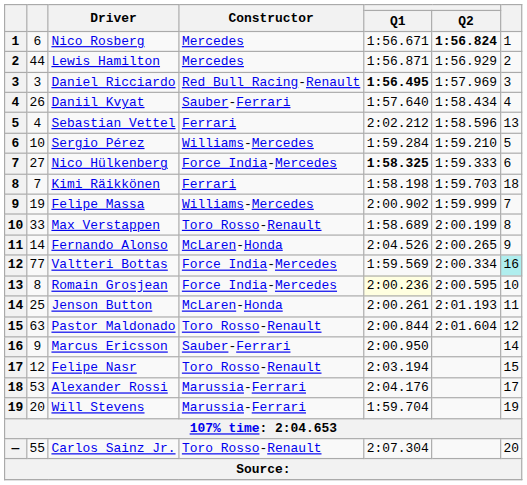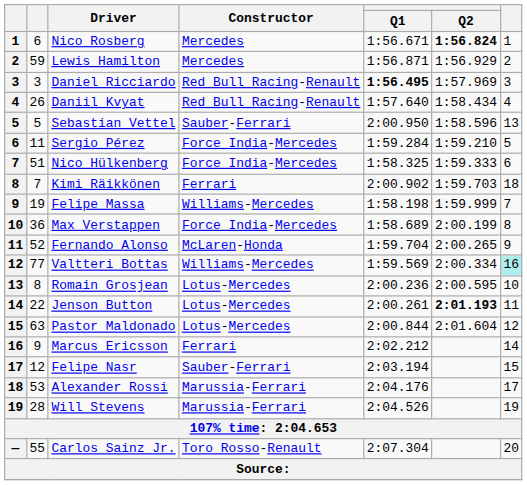 <table class="wikitable sortable" style="font-size: 85%;">
 <tr>
 <th rowspan="2"></th>
 <th rowspan="2"></th>
 <th rowspan="2">Driver</th>
 <th rowspan="2">Constructor</th>
 <th colspan="2"></th>
 <th rowspan="2"></th>
 </tr>
 <tr>
 <th>Q1</th>
 <th>Q2</th>
 </tr>
 <tr>
 <th>1</th>
 <td align="center">6</td>
 <td> <a href='#'>Nico Rosberg</a></td>
 <td><a href='#'>Mercedes</a></td>
 <td>1:56.671</td>
 <td><strong>1:56.824</strong></td>
 <td>1</td>
 </tr>
 <tr>
 <th>2</th>
-<td align="center">44</td>
+<td align="center">59</td>
 <td> <a href='#'>Lewis Hamilton</a></td>
 <td><a href='#'>Mercedes</a></td>
 <td>1:56.871</td>
 <td>1:56.929</td>
 <td>2</td>
 </tr>
 <tr>
 <th>3</th>
 <td align="center">3</td>
 <td> <a href='#'>Daniel Ricciardo</a></td>
 <td><a href='#'>Red Bull Racing</a>-<a href='#'>Renault</a></td>
 <td><strong>1:56.495</strong></td>
 <td>1:57.969</td>
 <td>3</td>
 </tr>
 <tr>
 <th>4</th>
 <td align="center">26</td>
 <td> <a href='#'>Daniil Kvyat</a></td>
-<td><a href='#'>Sauber</a>-<a href='#'>Ferrari</a></td>
+<td><a href='#'>Red Bull Racing</a>-<a href='#'>Renault</a></td>
 <td>1:57.640</td>
 <td>1:58.434</td>
 <td>4</td>
 </tr>
 <tr>
 <th>5</th>
-<td align="center">4</td>
+<td align="center">5</td>
 <td> <a href='#'>Sebastian Vettel</a></td>
-<td><a href='#'>Ferrari</a></td>
-<td>2:02.212</td>
+<td><a href='#'>Sauber</a>-<a href='#'>Ferrari</a></td>
+<td>2:00.950</td>
 <td>1:58.596</td>
 <td>13</td>
 </tr>
 <tr>
 <th>6</th>
-<td align="center">10</td>
+<td align="center">11</td>
 <td> <a href='#'>Sergio Pérez</a></td>
-<td><a href='#'>Williams</a>-<a href='#'>Mercedes</a></td>
+<td><a href='#'>Force India</a>-<a href='#'>Mercedes</a></td>
 <td>1:59.284</td>
 <td>1:59.210</td>
 <td>5</td>
 </tr>
 <tr>
 <th>7</th>
-<td align="center">27</td>
+<td align="center">51</td>
 <td> <a href='#'>Nico Hülkenberg</a></td>
 <td><a href='#'>Force India</a>-<a href='#'>Mercedes</a></td>
-<td><strong>1:58.325</strong></td>
+<td>1:58.325</td>
 <td>1:59.333</td>
 <td>6</td>
 </tr>
 <tr>
 <th>8</th>
 <td align="center">7</td>
 <td> <a href='#'>Kimi Räikkönen</a></td>
 <td><a href='#'>Ferrari</a></td>
-<td>1:58.198</td>
+<td>2:00.902</td>
 <td>1:59.703</td>
 <td>18</td>
 </tr>
 <tr>
 <th>9</th>
 <td align="center">19</td>
 <td> <a href='#'>Felipe Massa</a></td>
 <td><a href='#'>Williams</a>-<a href='#'>Mercedes</a></td>
-<td>2:00.902</td>
+<td>1:58.198</td>
 <td>1:59.999</td>
 <td>7</td>
 </tr>
 <tr>
 <th>10</th>
-<td align="center">33</td>
+<td align="center">36</td>
 <td> <a href='#'>Max Verstappen</a></td>
-<td><a href='#'>Toro Rosso</a>-<a href='#'>Renault</a></td>
+<td><a href='#'>Force India</a>-<a href='#'>Mercedes</a></td>
 <td>1:58.689</td>
 <td>2:00.199</td>
 <td>8</td>
 </tr>
 <tr>
 <th>11</th>
-<td align="center">14</td>
+<td align="center">52</td>
 <td> <a href='#'>Fernando Alonso</a></td>
 <td><a href='#'>McLaren</a>-<a href='#'>Honda</a></td>
-<td>2:04.526</td>
+<td>1:59.704</td>
 <td>2:00.265</td>
 <td>9</td>
 </tr>
 <tr>
 <th>12</th>
 <td align="center">77</td>
 <td> <a href='#'>Valtteri Bottas</a></td>
-<td><a href='#'>Force India</a>-<a href='#'>Mercedes</a></td>
+<td><a href='#'>Williams</a>-<a href='#'>Mercedes</a></td>
 <td>1:59.569</td>
 <td>2:00.334</td>
 <td style="background: paleturquoise;">16</td>
 </tr>
 <tr>
 <th>13</th>
 <td align="center">8</td>
 <td> <a href='#'>Romain Grosjean</a></td>
-<td><a href='#'>Force India</a>-<a href='#'>Mercedes</a></td>
-<td style="background: lightyellow;">2:00.236</td>
+<td><a href='#'>Lotus</a>-<a href='#'>Mercedes</a></td>
+<td>2:00.236</td>
 <td>2:00.595</td>
 <td>10</td>
 </tr>
 <tr>
 <th>14</th>
-<td align="center">25</td>
+<td align="center">22</td>
 <td> <a href='#'>Jenson Button</a></td>
-<td><a href='#'>McLaren</a>-<a href='#'>Honda</a></td>
+<td><a href='#'>Lotus</a>-<a href='#'>Mercedes</a></td>
 <td>2:00.261</td>
-<td>2:01.193</td>
+<td><strong>2:01.193</strong></td>
 <td>11</td>
 </tr>
 <tr>
 <th>15</th>
 <td align="center">63</td>
 <td> <a href='#'>Pastor Maldonado</a></td>
-<td><a href='#'>Toro Rosso</a>-<a href='#'>Renault</a></td>
+<td><a href='#'>Lotus</a>-<a href='#'>Mercedes</a></td>
 <td>2:00.844</td>
 <td>2:01.604</td>
 <td>12</td>
 </tr>
 <tr>
 <th>16</th>
 <td align="center">9</td>
 <td> <a href='#'>Marcus Ericsson</a></td>
-<td><a href='#'>Sauber</a>-<a href='#'>Ferrari</a></td>
-<td>2:00.950</td>
+<td><a href='#'>Ferrari</a></td>
+<td>2:02.212</td>
 <td></td>
 <td>14</td>
 </tr>
 <tr>
 <th>17</th>
 <td align="center">12</td>
 <td> <a href='#'>Felipe Nasr</a></td>
-<td><a href='#'>Toro Rosso</a>-<a href='#'>Renault</a></td>
+<td><a href='#'>Sauber</a>-<a href='#'>Ferrari</a></td>
 <td>2:03.194</td>
 <td></td>
 <td>15</td>
 </tr>
 <tr>
 <th>18</th>
 <td align="center">53</td>
 <td> <a href='#'>Alexander Rossi</a></td>
 <td><a href='#'>Marussia</a>-<a href='#'>Ferrari</a></td>
 <td>2:04.176</td>
 <td></td>
 <td>17</td>
 </tr>
 <tr>
 <th>19</th>
-<td align="center">20</td>
+<td align="center">28</td>
 <td> <a href='#'>Will Stevens</a></td>
 <td><a href='#'>Marussia</a>-<a href='#'>Ferrari</a></td>
-<td>1:59.704</td>
+<td>2:04.526</td>
 <td></td>
 <td>19</td>
 </tr>
 <tr>
 <th colspan="8"><a href='#'>107% time</a>: 2:04.653</th>
 </tr>
 <tr>
 <th>—</th>
 <td align="center">55</td>
 <td> <a href='#'>Carlos Sainz Jr.</a></td>
 <td><a href='#'>Toro Rosso</a>-<a href='#'>Renault</a></td>
 <td>2:07.304</td>
 <td></td>
 <td>20</td>
 </tr>
 <tr>
 <th colspan=8>Source:</th>
 </tr>
 <tr>
 </tr>
 </table>
